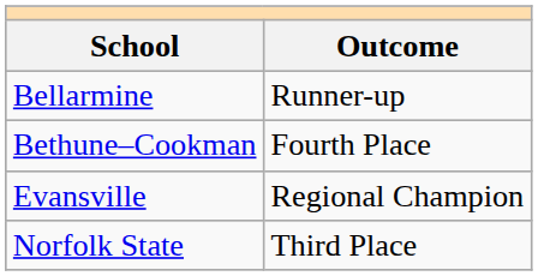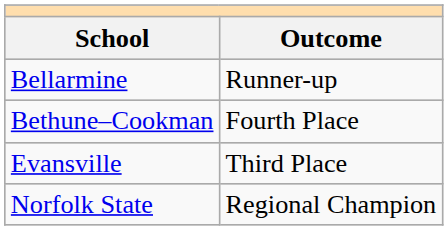 <table class="wikitable" style="float:left; margin-right:1em;">
 <tr>
 <th colspan="3" style="background:#ffdead;"></th>
 </tr>
 <tr>
 <th>School</th>
 <th>Outcome</th>
 </tr>
 <tr>
 <td><a href='#'>Bellarmine</a></td>
 <td>Runner-up</td>
 </tr>
 <tr>
 <td><a href='#'>Bethune–Cookman</a></td>
 <td>Fourth Place</td>
 </tr>
 <tr>
 <td><a href='#'>Evansville</a></td>
-<td>Regional Champion</td>
+<td>Third Place</td>
 </tr>
 <tr>
 <td><a href='#'>Norfolk State</a></td>
-<td>Third Place</td>
+<td>Regional Champion</td>
 </tr>
 </table>
